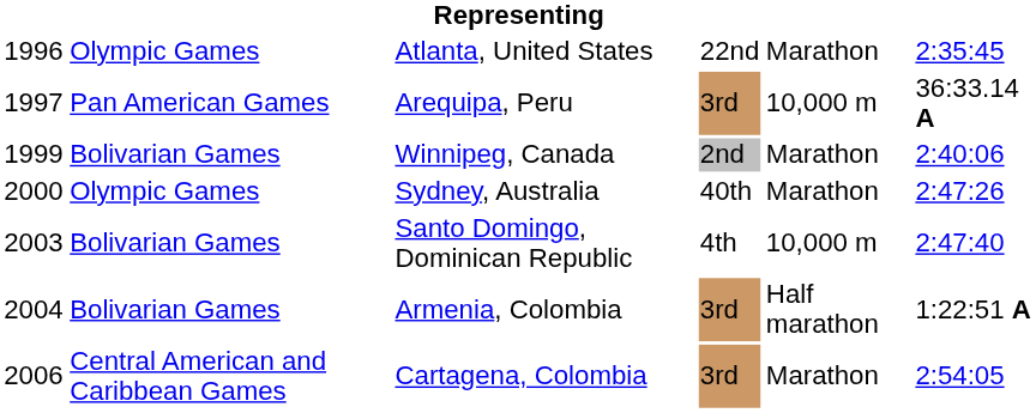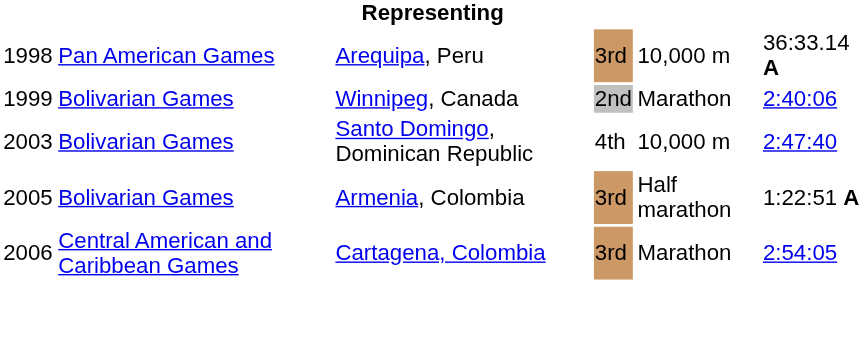 <table>
 <tr>
 <th colspan="6">Representing </th>
 </tr>
 <tr>
-<td>1996</td>
-<td><a href='#'>Olympic Games</a></td>
-<td><a href='#'>Atlanta</a>, United States</td>
-<td>22nd</td>
-<td>Marathon</td>
-<td><a href='#'>2:35:45</a></td>
-</tr>
-<tr>
-<td>1997</td>
+<td>1998</td>
 <td><a href='#'>Pan American Games</a></td>
 <td><a href='#'>Arequipa</a>, Peru</td>
 <td bgcolor=cc9966>3rd</td>
 <td>10,000 m</td>
 <td>36:33.14 <strong>A</strong></td>
 </tr>
 <tr>
 <td>1999</td>
 <td><a href='#'>Bolivarian Games</a></td>
 <td><a href='#'>Winnipeg</a>, Canada</td>
 <td bgcolor="silver">2nd</td>
 <td>Marathon</td>
 <td><a href='#'>2:40:06</a></td>
 </tr>
 <tr>
-<td>2000</td>
-<td><a href='#'>Olympic Games</a></td>
-<td><a href='#'>Sydney</a>, Australia</td>
-<td>40th</td>
-<td>Marathon</td>
-<td><a href='#'>2:47:26</a></td>
-</tr>
-<tr>
 <td>2003</td>
 <td><a href='#'>Bolivarian Games</a></td>
 <td><a href='#'>Santo Domingo</a>, Dominican Republic</td>
 <td>4th</td>
 <td>10,000 m</td>
 <td><a href='#'>2:47:40</a></td>
 </tr>
 <tr>
-<td>2004</td>
+<td>2005</td>
 <td><a href='#'>Bolivarian Games</a></td>
 <td><a href='#'>Armenia</a>, Colombia</td>
 <td bgcolor=cc9966>3rd</td>
 <td>Half marathon</td>
 <td>1:22:51 <strong>A</strong></td>
 </tr>
 <tr>
 <td>2006</td>
 <td><a href='#'>Central American and Caribbean Games</a></td>
 <td><a href='#'>Cartagena, Colombia</a></td>
 <td bgcolor=cc9966>3rd</td>
 <td>Marathon</td>
 <td><a href='#'>2:54:05</a></td>
 </tr>
 </table>
